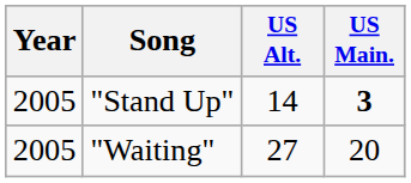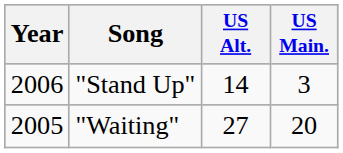 <table class="wikitable">
 <tr>
 <th>Year</th>
 <th>Song</th>
 <th style="width:3em;font-size:75%"><a href='#'>US Alt.</a><br></th>
 <th style="width:3em;font-size:75%"><a href='#'>US Main.</a></th>
 </tr>
 <tr>
-<td>2005</td>
+<td>2006</td>
 <td>"Stand Up"</td>
 <td align="center">14</td>
-<td align="center"><strong>3</strong></td>
+<td align="center">3</td>
 </tr>
 <tr>
 <td>2005</td>
 <td>"Waiting"</td>
 <td align="center">27</td>
 <td align="center">20</td>
 </tr>
 </table>
